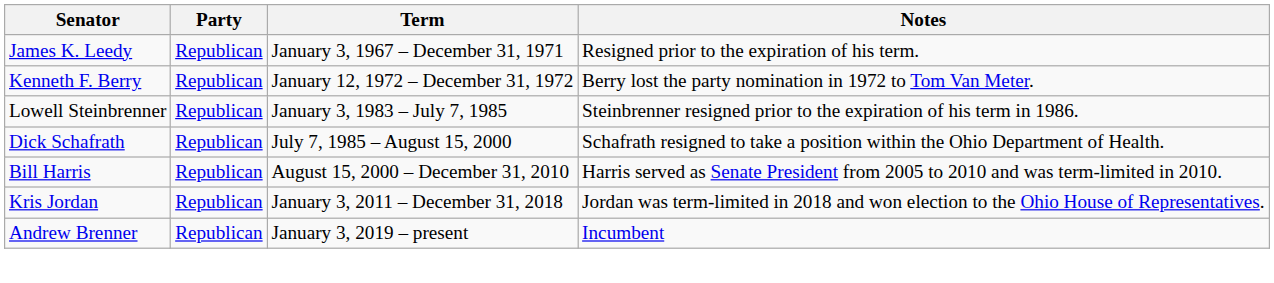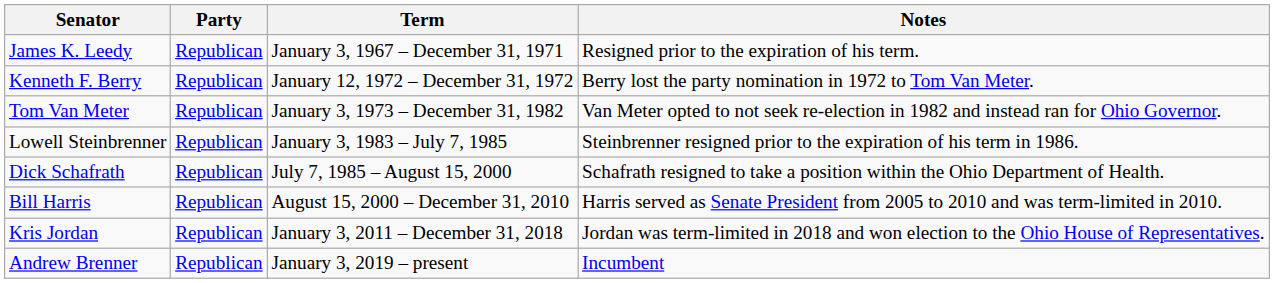 <table class=wikitable>
 <tr valign=bottom>
 <th>Senator</th>
 <th>Party</th>
 <th>Term</th>
 <th>Notes</th>
 </tr>
 <tr>
 <td><a href='#'>James K. Leedy</a></td>
 <td><a href='#'>Republican</a></td>
 <td>January 3, 1967 – December 31, 1971</td>
 <td>Resigned prior to the expiration of his term.</td>
 </tr>
 <tr>
 <td><a href='#'>Kenneth F. Berry</a></td>
 <td><a href='#'>Republican</a></td>
 <td>January 12, 1972 – December 31, 1972</td>
 <td>Berry lost the party nomination in 1972 to <a href='#'>Tom Van Meter</a>.</td>
+</tr>
+<tr>
+<td><a href='#'>Tom Van Meter</a></td>
+<td><a href='#'>Republican</a></td>
+<td>January 3, 1973 – December 31, 1982</td>
+<td>Van Meter opted to not seek re-election in 1982 and instead ran for <a href='#'>Ohio Governor</a>.</td>
 </tr>
 <tr>
 <td>Lowell Steinbrenner</td>
 <td><a href='#'>Republican</a></td>
 <td>January 3, 1983 – July 7, 1985</td>
 <td>Steinbrenner resigned prior to the expiration of his term in 1986.</td>
 </tr>
 <tr>
 <td><a href='#'>Dick Schafrath</a></td>
 <td><a href='#'>Republican</a></td>
 <td>July 7, 1985 – August 15, 2000</td>
 <td>Schafrath resigned to take a position within the Ohio Department of Health.</td>
 </tr>
 <tr>
 <td><a href='#'>Bill Harris</a></td>
 <td><a href='#'>Republican</a></td>
 <td>August 15, 2000 – December 31, 2010</td>
 <td>Harris served as <a href='#'>Senate President</a> from 2005 to 2010 and was term-limited in 2010.</td>
 </tr>
 <tr>
 <td><a href='#'>Kris Jordan</a></td>
 <td><a href='#'>Republican</a></td>
 <td>January 3, 2011 – December 31, 2018</td>
 <td>Jordan was term-limited in 2018 and won election to the <a href='#'>Ohio House of Representatives</a>.</td>
 </tr>
 <tr>
 <td><a href='#'>Andrew Brenner</a></td>
 <td><a href='#'>Republican</a></td>
 <td>January 3, 2019 – present</td>
 <td><a href='#'>Incumbent</a></td>
 </tr>
 </table>
